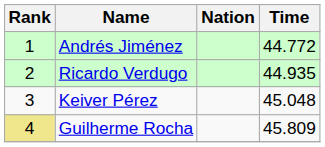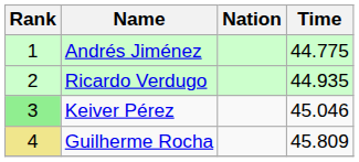 <table class="wikitable sortable" style="text-align:center">
 <tr>
 <th>Rank</th>
 <th>Name</th>
 <th>Nation</th>
 <th>Time</th>
 </tr>
 <tr bgcolor=ccffcc>
 <td>1</td>
 <td align=left><a href='#'>Andrés Jiménez</a></td>
 <td align=left></td>
-<td>44.772</td>
+<td>44.775</td>
 </tr>
 <tr bgcolor=ccffcc>
 <td>2</td>
 <td align=left><a href='#'>Ricardo Verdugo</a></td>
 <td align=left></td>
 <td>44.935</td>
 </tr>
 <tr>
-<td>3</td>
+<td style="background: lightgreen;">3</td>
 <td align=left><a href='#'>Keiver Pérez</a></td>
 <td align=left></td>
-<td>45.048</td>
+<td>45.046</td>
 </tr>
 <tr>
 <td style="background: khaki;">4</td>
 <td align=left><a href='#'>Guilherme Rocha</a></td>
 <td align=left></td>
 <td>45.809</td>
 </tr>
 <tr>
 </tr>
 </table>
